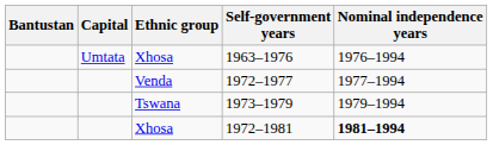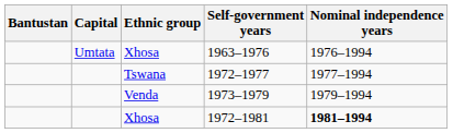 <table class="wikitable sortable">
 <tr>
 <th>Bantustan</th>
 <th>Capital</th>
 <th>Ethnic group</th>
 <th>Self-government <br> years</th>
 <th>Nominal independence <br> years</th>
 </tr>
 <tr>
 <td></td>
 <td><a href='#'>Umtata</a></td>
 <td><a href='#'>Xhosa</a></td>
 <td>1963–1976</td>
 <td>1976–1994</td>
 </tr>
 <tr>
 <td></td>
 <td></td>
-<td><a href='#'>Venda</a></td>
+<td><a href='#'>Tswana</a></td>
 <td>1972–1977</td>
 <td>1977–1994</td>
 </tr>
 <tr>
 <td></td>
 <td></td>
-<td><a href='#'>Tswana</a></td>
+<td><a href='#'>Venda</a></td>
 <td>1973–1979</td>
 <td>1979–1994</td>
 </tr>
 <tr>
 <td></td>
 <td></td>
 <td><a href='#'>Xhosa</a></td>
 <td>1972–1981</td>
 <td><strong>1981–1994</strong></td>
 </tr>
 </table>
